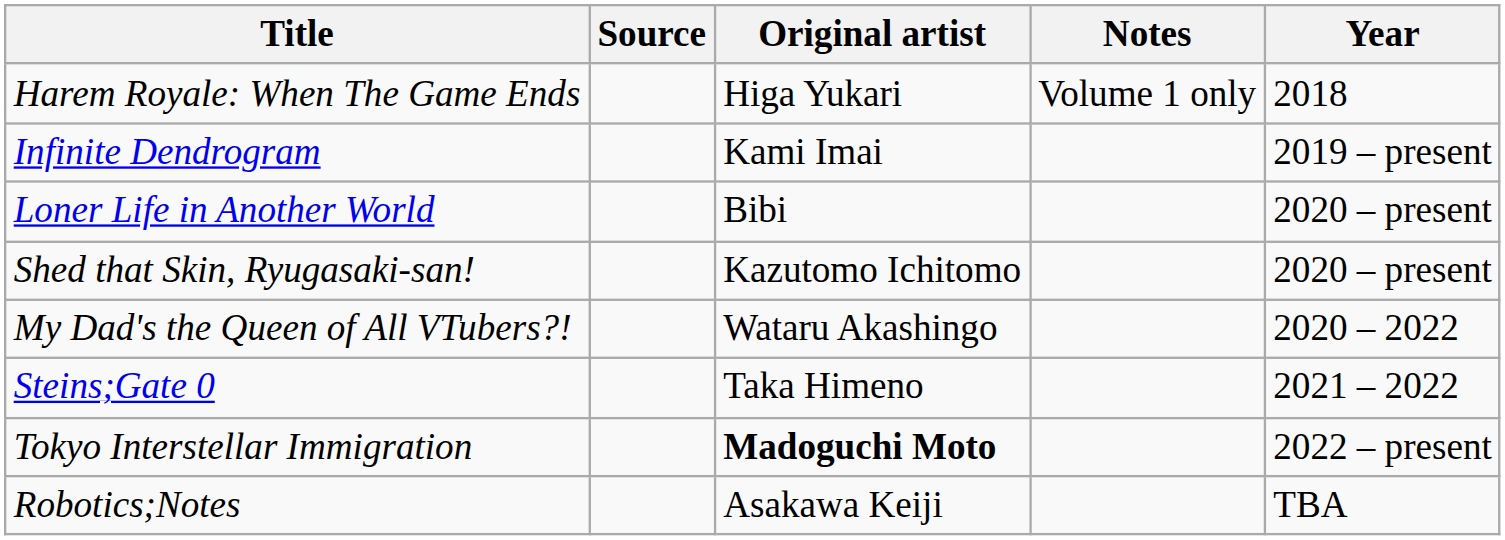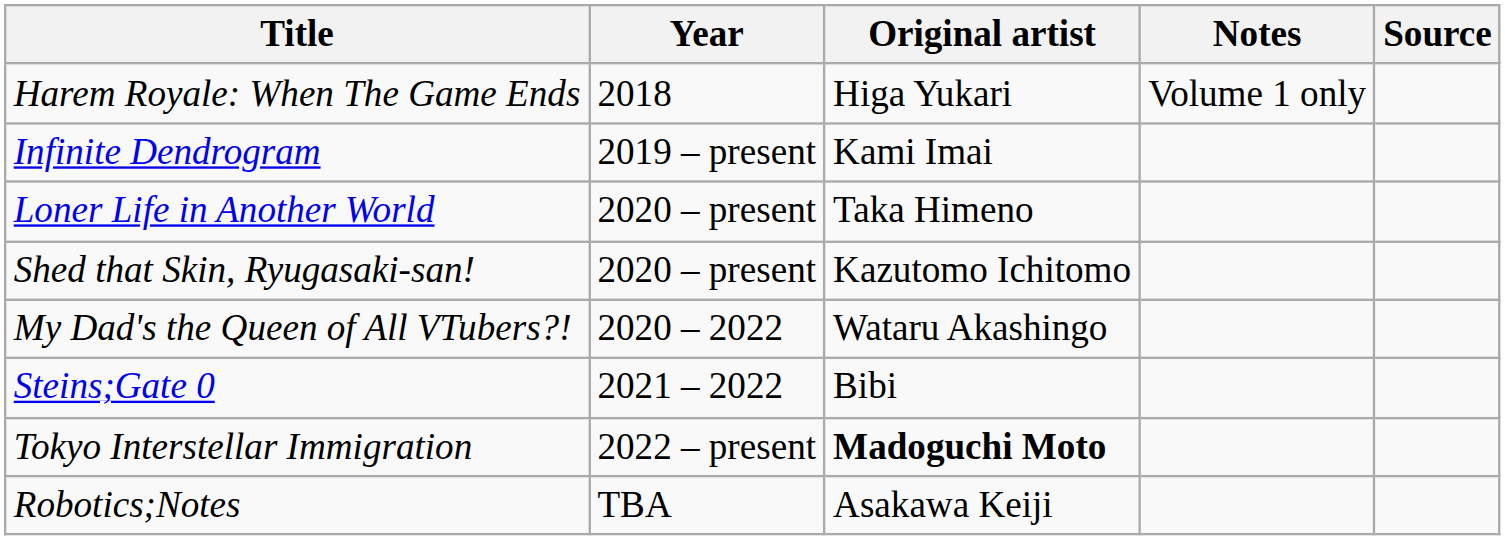 <table class="wikitable sortable plainrowheaders">
 <tr>
 <th>Title</th>
-<th class="unsortable">Source</th>
+<th>Year</th>
 <th>Original artist</th>
 <th class="unsortable">Notes</th>
-<th>Year</th>
+<th class="unsortable">Source</th>
 </tr>
 <tr>
 <td><em>Harem Royale: When The Game Ends</em></td>
-<td></td>
+<td>2018</td>
 <td>Higa Yukari</td>
 <td>Volume 1 only</td>
-<td>2018</td>
+<td></td>
 </tr>
 <tr>
 <td><em><a href='#'>Infinite Dendrogram</a></em></td>
-<td></td>
+<td>2019 – present</td>
 <td>Kami Imai</td>
 <td></td>
-<td>2019 – present</td>
+<td></td>
 </tr>
 <tr>
 <td><em><a href='#'>Loner Life in Another World</a></em></td>
+<td>2020 – present</td>
+<td>Taka Himeno</td>
 <td></td>
-<td>Bibi</td>
 <td></td>
-<td>2020 – present</td>
 </tr>
 <tr>
 <td><em>Shed that Skin, Ryugasaki-san!</em></td>
-<td></td>
+<td>2020 – present</td>
 <td>Kazutomo Ichitomo</td>
 <td></td>
-<td>2020 – present</td>
+<td></td>
 </tr>
 <tr>
 <td><em>My Dad's the Queen of All VTubers?!</em></td>
-<td></td>
+<td>2020 – 2022</td>
 <td>Wataru Akashingo</td>
 <td></td>
-<td>2020 – 2022</td>
+<td></td>
 </tr>
 <tr>
 <td><em><a href='#'>Steins;Gate 0</a></em></td>
+<td>2021 – 2022</td>
+<td>Bibi</td>
 <td></td>
-<td>Taka Himeno</td>
 <td></td>
-<td>2021 – 2022</td>
 </tr>
 <tr>
 <td><em>Tokyo Interstellar Immigration</em></td>
-<td></td>
+<td>2022 – present</td>
 <td><strong>Madoguchi Moto</strong></td>
 <td></td>
-<td>2022 – present</td>
+<td></td>
 </tr>
 <tr>
 <td><em>Robotics;Notes</em></td>
-<td></td>
+<td>TBA</td>
 <td>Asakawa Keiji</td>
 <td></td>
-<td>TBA</td>
+<td></td>
 </tr>
 </table>
